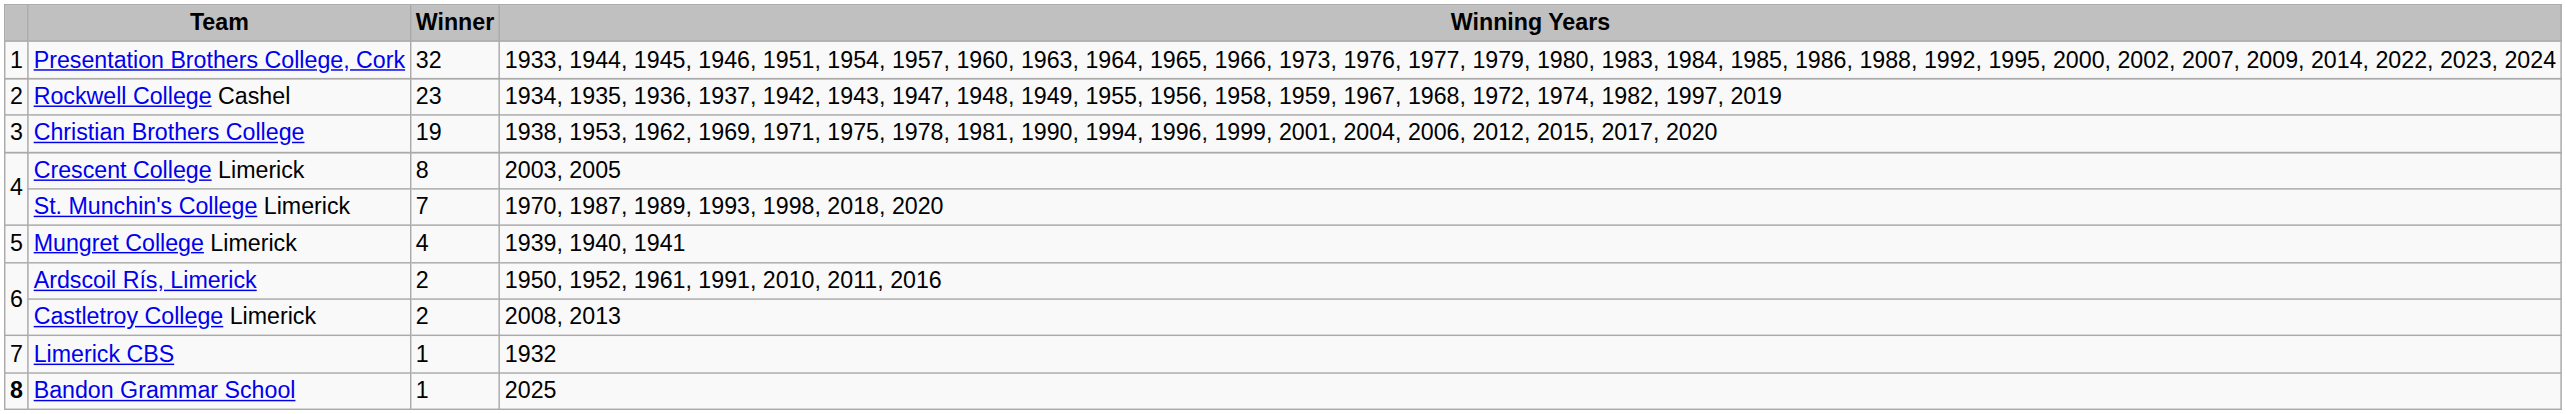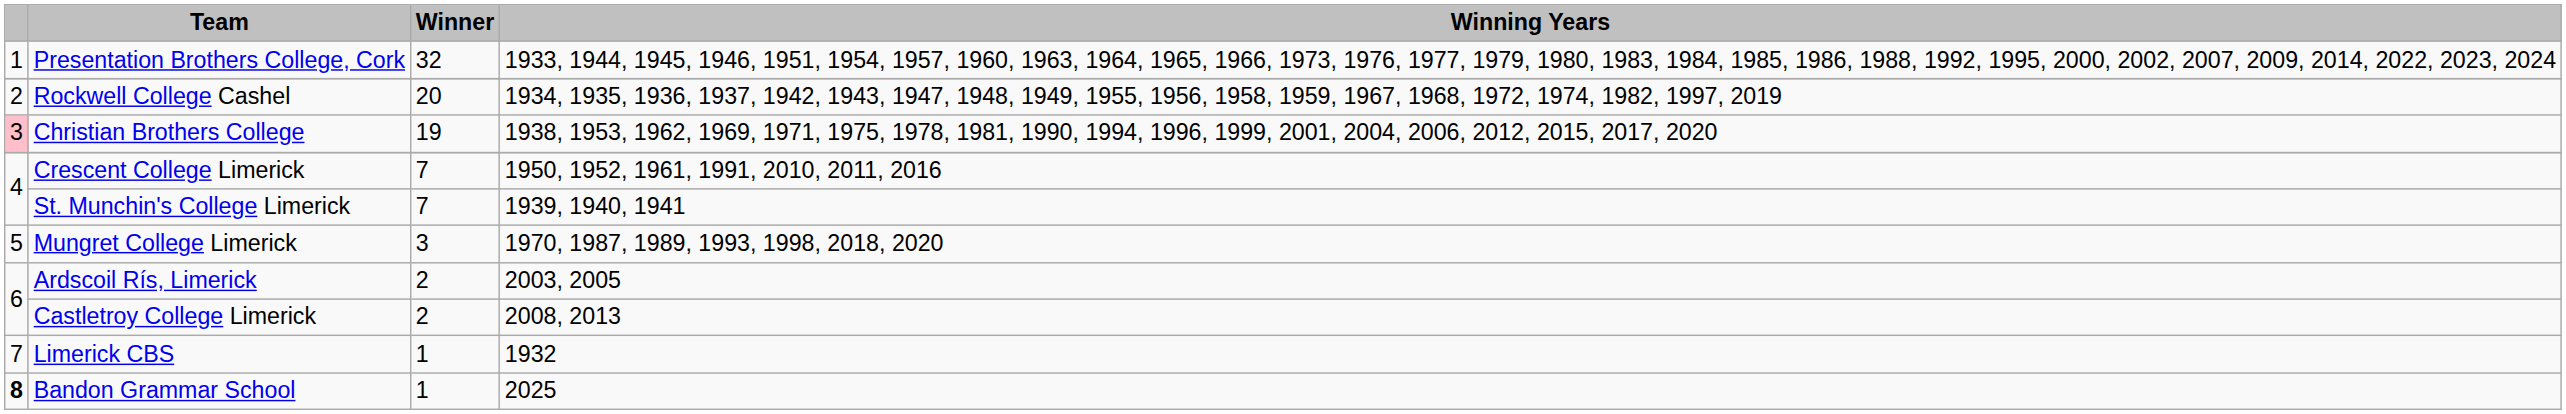 <table class="wikitable">
 <tr>
 <th style="background:silver;"></th>
 <th style="background:silver;"><strong>Team</strong></th>
 <th style="background:silver;"><strong>Winner</strong></th>
 <th style="background:silver;"><strong>Winning Years</strong></th>
 </tr>
 <tr>
 <td>1</td>
 <td><a href='#'>Presentation Brothers College, Cork</a></td>
 <td>32</td>
 <td>1933, 1944, 1945, 1946, 1951, 1954, 1957, 1960, 1963, 1964, 1965, 1966, 1973, 1976, 1977, 1979, 1980, 1983, 1984, 1985, 1986, 1988, 1992, 1995, 2000, 2002, 2007, 2009, 2014, 2022, 2023, 2024</td>
 </tr>
 <tr>
 </tr>
 <tr>
 <td>2</td>
 <td><a href='#'>Rockwell College</a> Cashel</td>
-<td>23</td>
+<td>20</td>
 <td>1934, 1935, 1936, 1937, 1942, 1943, 1947, 1948, 1949, 1955, 1956, 1958, 1959, 1967, 1968, 1972, 1974, 1982, 1997, 2019</td>
 </tr>
 <tr>
-<td>3</td>
+<td style="background: pink;">3</td>
 <td><a href='#'>Christian Brothers College</a></td>
 <td>19</td>
 <td>1938, 1953, 1962, 1969, 1971, 1975, 1978, 1981, 1990, 1994, 1996, 1999, 2001, 2004, 2006, 2012, 2015, 2017, 2020</td>
 </tr>
 <tr>
 </tr>
 <tr>
 <td rowspan=2>4</td>
 <td><a href='#'>Crescent College</a> Limerick</td>
-<td>8</td>
-<td>2003, 2005</td>
+<td>7</td>
+<td>1950, 1952, 1961, 1991, 2010, 2011, 2016</td>
 </tr>
 <tr>
 <td><a href='#'>St. Munchin's College</a> Limerick</td>
 <td>7</td>
-<td>1970, 1987, 1989, 1993, 1998, 2018, 2020</td>
+<td>1939, 1940, 1941</td>
 </tr>
 <tr>
 <td>5</td>
 <td><a href='#'>Mungret College</a> Limerick</td>
-<td>4</td>
-<td>1939, 1940, 1941</td>
+<td>3</td>
+<td>1970, 1987, 1989, 1993, 1998, 2018, 2020</td>
 </tr>
 <tr>
 <td rowspan=2>6</td>
 <td><a href='#'>Ardscoil Rís, Limerick</a></td>
 <td>2</td>
-<td>1950, 1952, 1961, 1991, 2010, 2011, 2016</td>
+<td>2003, 2005</td>
 </tr>
 <tr>
 <td><a href='#'>Castletroy College</a> Limerick</td>
 <td>2</td>
 <td>2008, 2013</td>
 </tr>
 <tr>
 <td>7</td>
 <td><a href='#'>Limerick CBS</a></td>
 <td>1</td>
 <td>1932</td>
 </tr>
 <tr>
 <td><strong>8</strong></td>
 <td><a href='#'>Bandon Grammar School</a></td>
 <td>1</td>
 <td>2025</td>
 </tr>
 </table>
